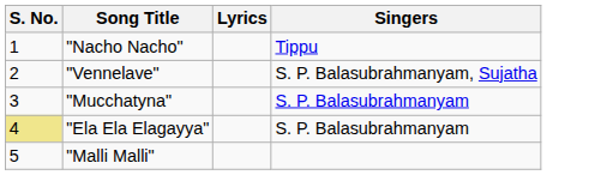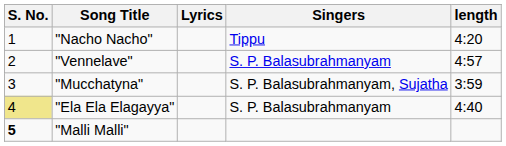 <table class="wikitable">
 <tr>
 <th>S. No.</th>
 <th>Song Title</th>
 <th>Lyrics</th>
 <th>Singers</th>
+<th>length</th>
 </tr>
 <tr>
 <td>1</td>
 <td>"Nacho Nacho"</td>
 <td></td>
 <td><a href='#'>Tippu</a></td>
+<td>4:20</td>
 </tr>
 <tr>
 <td>2</td>
 <td>"Vennelave"</td>
 <td></td>
-<td>S. P. Balasubrahmanyam, <a href='#'>Sujatha</a></td>
+<td><a href='#'>S. P. Balasubrahmanyam</a></td>
+<td>4:57</td>
 </tr>
 <tr>
 <td>3</td>
 <td>"Mucchatyna"</td>
 <td></td>
-<td><a href='#'>S. P. Balasubrahmanyam</a></td>
+<td>S. P. Balasubrahmanyam, <a href='#'>Sujatha</a></td>
+<td>3:59</td>
 </tr>
 <tr>
 <td style="background: khaki;">4</td>
 <td>"Ela Ela Elagayya"</td>
 <td></td>
 <td>S. P. Balasubrahmanyam</td>
+<td>4:40</td>
 </tr>
 <tr>
-<td>5</td>
+<td><strong>5</strong></td>
 <td>"Malli Malli"</td>
+<td></td>
 <td></td>
 <td></td>
 </tr>
 </table>
